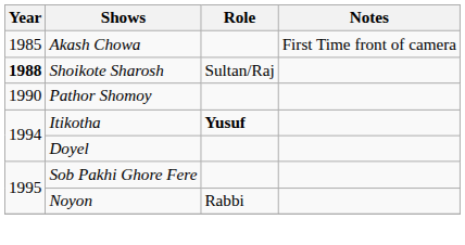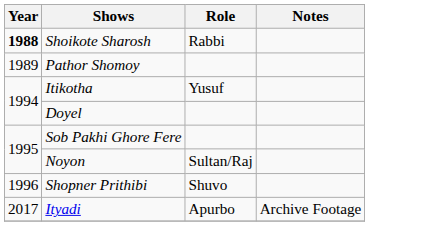 <table class="wikitable sortable">
 <tr>
 <th>Year</th>
 <th>Shows</th>
 <th>Role</th>
 <th>Notes</th>
 </tr>
 <tr>
-<td>1985</td>
-<td><em>Akash Chowa</em></td>
-<td></td>
-<td>First Time front of camera</td>
-</tr>
-<tr>
 <td><strong>1988</strong></td>
 <td><em>Shoikote Sharosh</em></td>
-<td>Sultan/Raj</td>
+<td>Rabbi</td>
 <td></td>
 </tr>
 <tr>
-<td>1990</td>
+<td>1989</td>
 <td><em>Pathor Shomoy</em></td>
 <td></td>
 <td></td>
 </tr>
 <tr>
 <td rowspan="2">1994</td>
 <td><em>Itikotha</em></td>
-<td><strong>Yusuf</strong></td>
+<td>Yusuf</td>
 <td></td>
 </tr>
 <tr>
 <td><em>Doyel</em></td>
 <td></td>
 <td></td>
 </tr>
 <tr>
 <td rowspan="2">1995</td>
 <td><em>Sob Pakhi Ghore Fere</em></td>
 <td></td>
 <td></td>
 </tr>
 <tr>
 <td><em>Noyon</em></td>
-<td>Rabbi</td>
+<td>Sultan/Raj</td>
 <td></td>
+</tr>
+<tr>
+<td>1996</td>
+<td><em>Shopner Prithibi</em></td>
+<td>Shuvo</td>
+<td></td>
+</tr>
+<tr>
+<td>2017</td>
+<td><em><a href='#'>Ityadi</a></em></td>
+<td>Apurbo</td>
+<td>Archive Footage</td>
 </tr>
 <tr>
 </tr>
 </table>
